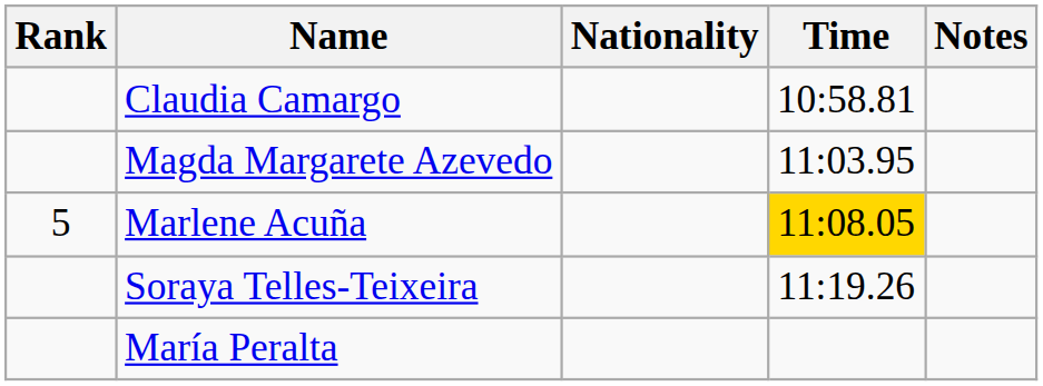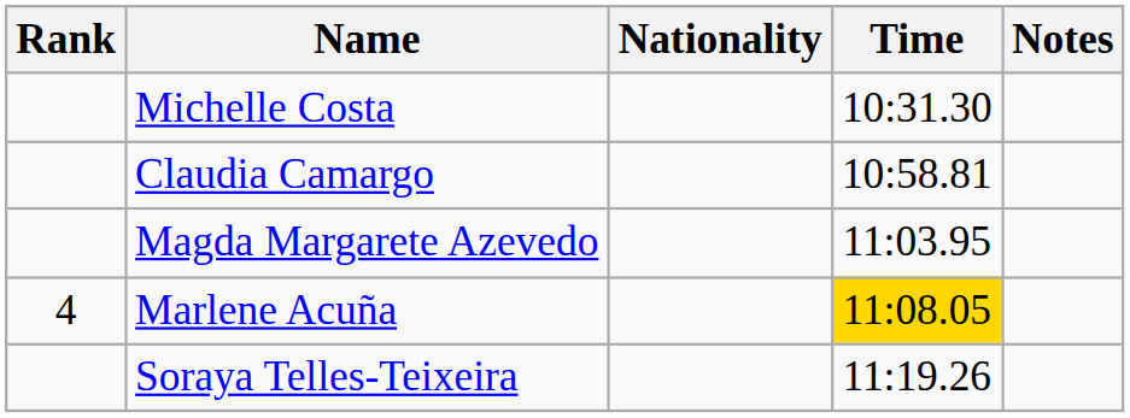 <table class="wikitable sortable" style="text-align:center">
 <tr>
 <th>Rank</th>
 <th>Name</th>
 <th>Nationality</th>
 <th>Time</th>
 <th>Notes</th>
+</tr>
+<tr>
+<td></td>
+<td align=left><a href='#'>Michelle Costa</a></td>
+<td align=left></td>
+<td>10:31.30</td>
+<td></td>
 </tr>
 <tr>
 <td></td>
 <td align=left><a href='#'>Claudia Camargo</a></td>
 <td align=left></td>
 <td>10:58.81</td>
 <td></td>
 </tr>
 <tr>
 <td></td>
 <td align=left><a href='#'>Magda Margarete Azevedo</a></td>
 <td align=left></td>
 <td>11:03.95</td>
 <td></td>
 </tr>
 <tr>
-<td>5</td>
+<td>4</td>
 <td align=left><a href='#'>Marlene Acuña</a></td>
 <td align=left></td>
 <td style="background: gold;">11:08.05</td>
 <td></td>
 </tr>
 <tr>
 <td></td>
 <td align=left><a href='#'>Soraya Telles-Teixeira</a></td>
 <td align=left></td>
 <td>11:19.26</td>
 <td></td>
 </tr>
-<tr>
-<td></td>
-<td align=left><a href='#'>María Peralta</a></td>
-<td align=left></td>
-<td></td>
-<td></td>
-</tr>
 </table>
